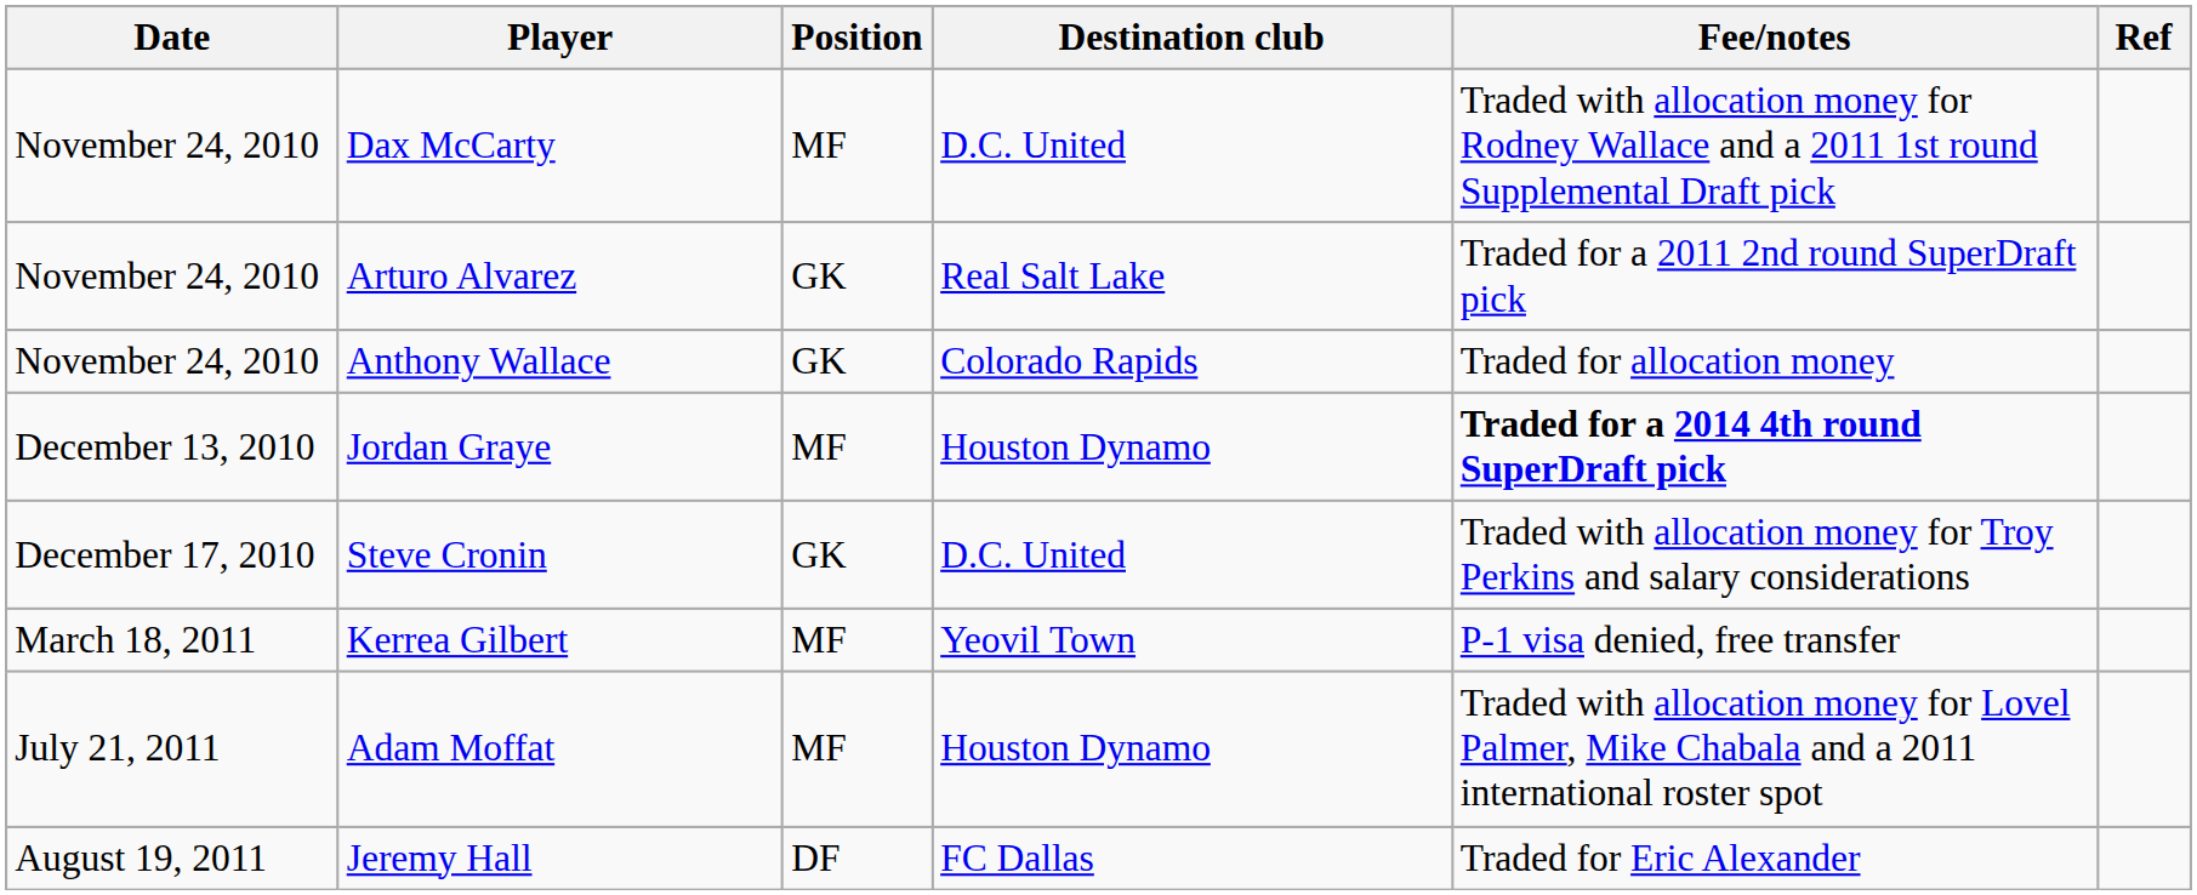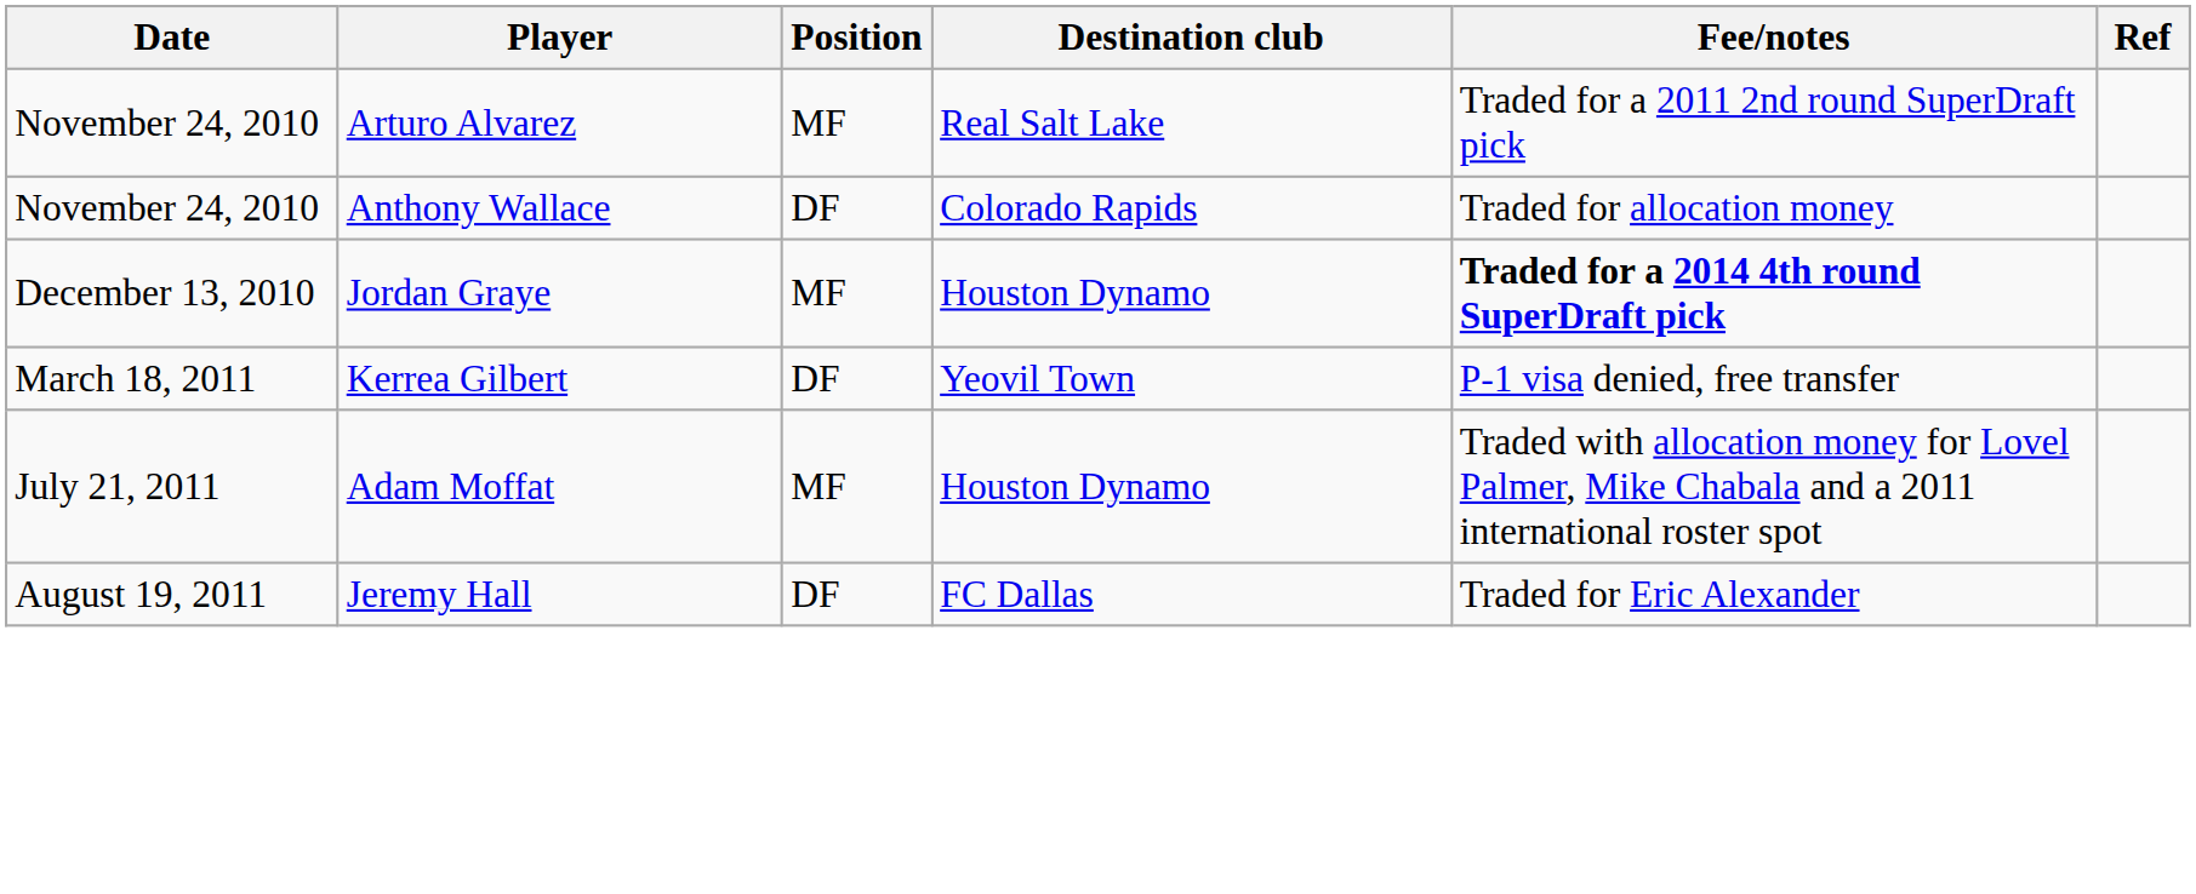 <table class="wikitable" style="font-size:95%;">
 <tr>
 <th width=125px>Date</th>
 <th width=170px>Player</th>
 <th width=50px>Position</th>
 <th width=200px>Destination club</th>
 <th width=250px>Fee/notes</th>
 <th width=30px>Ref</th>
 </tr>
 <tr>
 <td>November 24, 2010</td>
-<td> <a href='#'>Dax McCarty</a></td>
+<td> <a href='#'>Arturo Alvarez</a></td>
 <td>MF</td>
-<td> <a href='#'>D.C. United</a></td>
-<td>Traded with <a href='#'>allocation money</a> for <a href='#'>Rodney Wallace</a> and a <a href='#'>2011 1st round Supplemental Draft pick</a></td>
-<td></td>
-</tr>
-<tr>
-<td>November 24, 2010</td>
-<td> <a href='#'>Arturo Alvarez</a></td>
-<td>GK</td>
 <td> <a href='#'>Real Salt Lake</a></td>
 <td>Traded for a <a href='#'>2011 2nd round SuperDraft pick</a></td>
 <td></td>
 </tr>
 <tr>
 <td>November 24, 2010</td>
 <td> <a href='#'>Anthony Wallace</a></td>
-<td>GK</td>
+<td>DF</td>
 <td> <a href='#'>Colorado Rapids</a></td>
 <td>Traded for <a href='#'>allocation money</a></td>
 <td></td>
 </tr>
 <tr>
 <td>December 13, 2010</td>
 <td> <a href='#'>Jordan Graye</a></td>
 <td>MF</td>
 <td> <a href='#'>Houston Dynamo</a></td>
 <td><strong>Traded for a <a href='#'>2014 4th round SuperDraft pick</a></strong></td>
 <td></td>
 </tr>
 <tr>
-<td>December 17, 2010</td>
-<td> <a href='#'>Steve Cronin</a></td>
-<td>GK</td>
-<td> <a href='#'>D.C. United</a></td>
-<td>Traded with <a href='#'>allocation money</a> for <a href='#'>Troy Perkins</a> and salary considerations</td>
-<td></td>
-</tr>
-<tr>
 <td>March 18, 2011</td>
 <td> <a href='#'>Kerrea Gilbert</a></td>
-<td>MF</td>
+<td>DF</td>
 <td> <a href='#'>Yeovil Town</a></td>
 <td><a href='#'>P-1 visa</a> denied, free transfer</td>
 <td></td>
 </tr>
 <tr>
 <td>July 21, 2011</td>
 <td> <a href='#'>Adam Moffat</a></td>
 <td>MF</td>
 <td> <a href='#'>Houston Dynamo</a></td>
 <td>Traded with <a href='#'>allocation money</a> for <a href='#'>Lovel Palmer</a>, <a href='#'>Mike Chabala</a> and a 2011 international roster spot</td>
 <td></td>
 </tr>
 <tr>
 <td>August 19, 2011</td>
 <td> <a href='#'>Jeremy Hall</a></td>
 <td>DF</td>
 <td> <a href='#'>FC Dallas</a></td>
 <td>Traded for <a href='#'>Eric Alexander</a></td>
 <td></td>
 </tr>
 </table>
